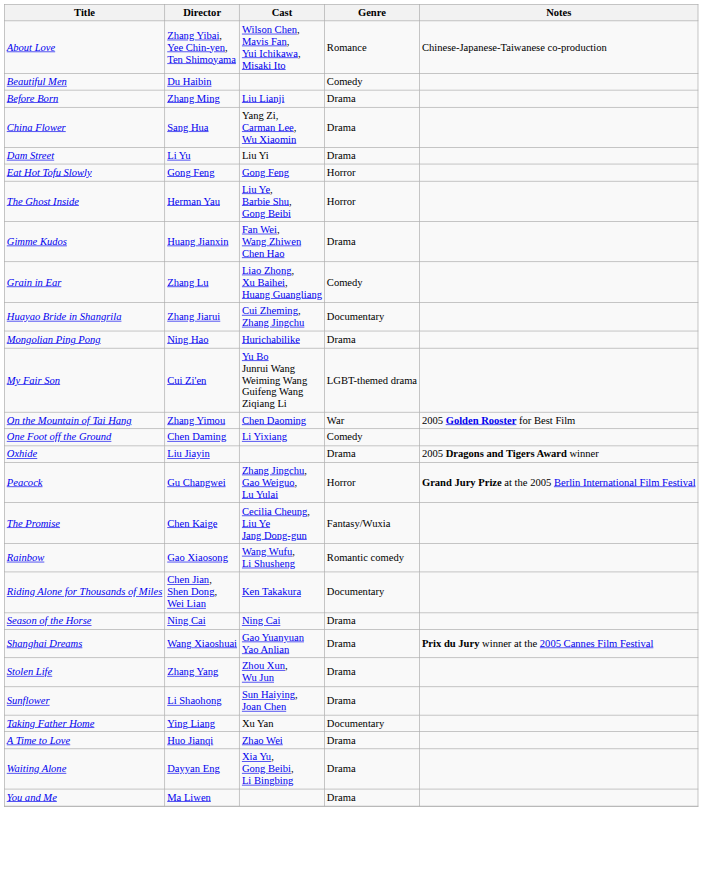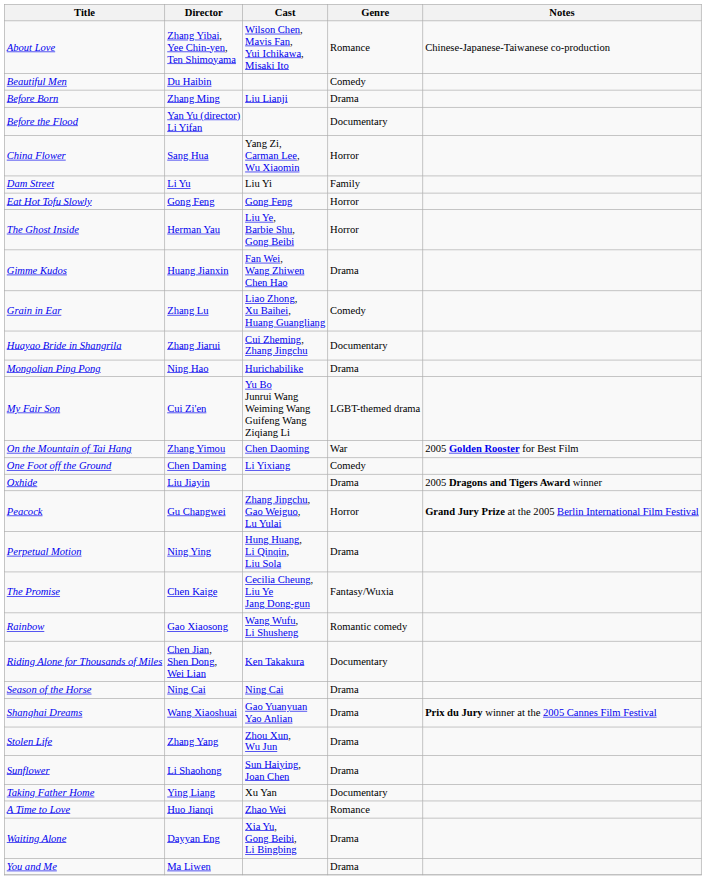 <table class="wikitable sortable">
 <tr>
 <th>Title</th>
 <th>Director</th>
 <th>Cast</th>
 <th>Genre</th>
 <th>Notes</th>
 </tr>
 <tr>
 <td><em><a href='#'>About Love</a></em></td>
 <td><a href='#'>Zhang Yibai</a>,<br><a href='#'>Yee Chin-yen</a>,<br><a href='#'>Ten Shimoyama</a></td>
 <td><a href='#'>Wilson Chen</a>,<br><a href='#'>Mavis Fan</a>,<br><a href='#'>Yui Ichikawa</a>,<br><a href='#'>Misaki Ito</a></td>
 <td>Romance</td>
 <td>Chinese-Japanese-Taiwanese co-production</td>
 </tr>
 <tr>
 <td><em><a href='#'>Beautiful Men</a></em></td>
 <td><a href='#'>Du Haibin</a></td>
 <td></td>
 <td>Comedy</td>
 <td></td>
 </tr>
 <tr>
 <td><em><a href='#'>Before Born</a></em></td>
 <td><a href='#'>Zhang Ming</a></td>
 <td><a href='#'>Liu Lianji</a></td>
 <td>Drama</td>
 <td></td>
 </tr>
 <tr>
+<td><em><a href='#'>Before the Flood</a></em></td>
+<td><a href='#'>Yan Yu (director)</a><br><a href='#'>Li Yifan</a></td>
+<td></td>
+<td>Documentary</td>
+<td></td>
+</tr>
+<tr>
 <td><em><a href='#'>China Flower</a></em></td>
 <td><a href='#'>Sang Hua</a></td>
 <td>Yang Zi,<br><a href='#'>Carman Lee</a>,<br><a href='#'>Wu Xiaomin</a></td>
-<td>Drama</td>
+<td>Horror</td>
 <td></td>
 </tr>
 <tr>
 <td><em><a href='#'>Dam Street</a></em></td>
 <td><a href='#'>Li Yu</a></td>
 <td>Liu Yi</td>
-<td>Drama</td>
+<td>Family</td>
 <td></td>
 </tr>
 <tr>
 <td><em><a href='#'>Eat Hot Tofu Slowly</a></em></td>
 <td><a href='#'>Gong Feng</a></td>
 <td><a href='#'>Gong Feng</a></td>
 <td>Horror</td>
 <td></td>
 </tr>
 <tr>
 <td><em><a href='#'>The Ghost Inside</a></em></td>
 <td><a href='#'>Herman Yau</a></td>
 <td><a href='#'>Liu Ye</a>,<br><a href='#'>Barbie Shu</a>,<br><a href='#'>Gong Beibi</a></td>
 <td>Horror</td>
 <td></td>
 </tr>
 <tr>
 <td><em><a href='#'>Gimme Kudos</a></em></td>
 <td><a href='#'>Huang Jianxin</a></td>
 <td><a href='#'>Fan Wei</a>,<br><a href='#'>Wang Zhiwen</a><br><a href='#'>Chen Hao</a></td>
 <td>Drama</td>
 <td></td>
 </tr>
 <tr>
 <td><em><a href='#'>Grain in Ear</a></em></td>
 <td><a href='#'>Zhang Lu</a></td>
 <td><a href='#'>Liao Zhong</a>,<br><a href='#'>Xu Baihei</a>,<br><a href='#'>Huang Guangliang</a></td>
 <td>Comedy</td>
 <td></td>
 </tr>
 <tr>
 <td><em><a href='#'>Huayao Bride in Shangrila</a></em></td>
 <td><a href='#'>Zhang Jiarui</a></td>
 <td><a href='#'>Cui Zheming</a>,<br><a href='#'>Zhang Jingchu</a></td>
 <td>Documentary</td>
 <td></td>
 </tr>
 <tr>
 <td><em><a href='#'>Mongolian Ping Pong</a></em></td>
 <td><a href='#'>Ning Hao</a></td>
 <td><a href='#'>Hurichabilike</a></td>
 <td>Drama</td>
 <td></td>
 </tr>
 <tr>
 <td><em><a href='#'>My Fair Son</a></em></td>
 <td><a href='#'>Cui Zi'en</a></td>
 <td><a href='#'>Yu Bo</a><br>Junrui Wang<br>Weiming Wang<br>Guifeng Wang<br>Ziqiang Li</td>
 <td>LGBT-themed drama</td>
 <td></td>
 </tr>
 <tr>
 <td><em><a href='#'>On the Mountain of Tai Hang</a></em></td>
 <td><a href='#'>Zhang Yimou</a></td>
 <td><a href='#'>Chen Daoming</a></td>
 <td>War</td>
 <td>2005 <strong><a href='#'>Golden Rooster</a></strong> for Best Film</td>
 </tr>
 <tr>
 <td><em><a href='#'>One Foot off the Ground</a></em></td>
 <td><a href='#'>Chen Daming</a></td>
 <td><a href='#'>Li Yixiang</a></td>
 <td>Comedy</td>
 <td></td>
 </tr>
 <tr>
 <td><em><a href='#'>Oxhide</a></em></td>
 <td><a href='#'>Liu Jiayin</a></td>
 <td></td>
 <td>Drama</td>
 <td>2005 <strong>Dragons and Tigers Award</strong> winner</td>
 </tr>
 <tr>
 <td><em><a href='#'>Peacock</a></em></td>
 <td><a href='#'>Gu Changwei</a></td>
 <td><a href='#'>Zhang Jingchu</a>,<br><a href='#'>Gao Weiguo</a>,<br><a href='#'>Lu Yulai</a></td>
 <td>Horror</td>
 <td><strong>Grand Jury Prize</strong> at the 2005 <a href='#'>Berlin International Film Festival</a></td>
 </tr>
 <tr>
+<td><em><a href='#'>Perpetual Motion</a></em></td>
+<td><a href='#'>Ning Ying</a></td>
+<td><a href='#'>Hung Huang</a>,<br><a href='#'>Li Qinqin</a>,<br><a href='#'>Liu Sola</a></td>
+<td>Drama</td>
+<td></td>
+</tr>
+<tr>
 <td><em><a href='#'>The Promise</a></em></td>
 <td><a href='#'>Chen Kaige</a></td>
 <td><a href='#'>Cecilia Cheung</a>,<br><a href='#'>Liu Ye</a><br><a href='#'>Jang Dong-gun</a></td>
 <td>Fantasy/Wuxia</td>
 <td></td>
 </tr>
 <tr>
 <td><em><a href='#'>Rainbow</a></em></td>
 <td><a href='#'>Gao Xiaosong</a></td>
 <td><a href='#'>Wang Wufu</a>,<br><a href='#'>Li Shusheng</a></td>
 <td>Romantic comedy</td>
 <td></td>
 </tr>
 <tr>
 <td><em><a href='#'>Riding Alone for Thousands of Miles</a></em></td>
 <td><a href='#'>Chen Jian</a>,<br><a href='#'>Shen Dong</a>,<br><a href='#'>Wei Lian</a></td>
 <td><a href='#'>Ken Takakura</a></td>
 <td>Documentary</td>
 <td></td>
 </tr>
 <tr>
 <td><em><a href='#'>Season of the Horse</a></em></td>
 <td><a href='#'>Ning Cai</a></td>
 <td><a href='#'>Ning Cai</a></td>
 <td>Drama</td>
 <td></td>
 </tr>
 <tr>
 <td><em><a href='#'>Shanghai Dreams</a></em></td>
 <td><a href='#'>Wang Xiaoshuai</a></td>
 <td><a href='#'>Gao Yuanyuan</a><br><a href='#'>Yao Anlian</a></td>
 <td>Drama</td>
 <td><strong>Prix du Jury</strong> winner at the <a href='#'>2005 Cannes Film Festival</a></td>
 </tr>
 <tr>
 <td><em><a href='#'>Stolen Life</a></em></td>
 <td><a href='#'>Zhang Yang</a></td>
 <td><a href='#'>Zhou Xun</a>,<br><a href='#'>Wu Jun</a></td>
 <td>Drama</td>
 <td></td>
 </tr>
 <tr>
 <td><em><a href='#'>Sunflower</a></em></td>
 <td><a href='#'>Li Shaohong</a></td>
 <td><a href='#'>Sun Haiying</a>,<br><a href='#'>Joan Chen</a></td>
 <td>Drama</td>
 <td></td>
 </tr>
 <tr>
 <td><em><a href='#'>Taking Father Home</a></em></td>
 <td><a href='#'>Ying Liang</a></td>
 <td>Xu Yan</td>
 <td>Documentary</td>
 <td></td>
 </tr>
 <tr>
 <td><em><a href='#'>A Time to Love</a></em></td>
 <td><a href='#'>Huo Jianqi</a></td>
 <td><a href='#'>Zhao Wei</a></td>
-<td>Drama</td>
+<td>Romance</td>
 <td></td>
 </tr>
 <tr>
 <td><em><a href='#'>Waiting Alone</a></em></td>
 <td><a href='#'>Dayyan Eng</a></td>
 <td><a href='#'>Xia Yu</a>,<br><a href='#'>Gong Beibi</a>,<br><a href='#'>Li Bingbing</a></td>
 <td>Drama</td>
 <td></td>
 </tr>
 <tr>
 <td><em><a href='#'>You and Me</a></em></td>
 <td><a href='#'>Ma Liwen</a></td>
 <td></td>
 <td>Drama</td>
 <td></td>
 </tr>
 <tr>
 </tr>
 </table>
